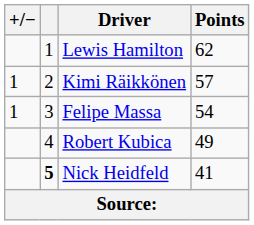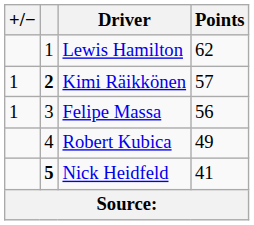 <table class="wikitable" style="font-size: 85%;">
 <tr>
 <th scope="col">+/−</th>
 <th scope="col"></th>
 <th scope="col">Driver</th>
 <th scope="col">Points</th>
 </tr>
 <tr>
 <td></td>
 <td align="center">1</td>
 <td> <a href='#'>Lewis Hamilton</a></td>
 <td>62</td>
 </tr>
 <tr>
 <td> 1</td>
-<td align="center">2</td>
+<td align="center"><strong>2</strong></td>
 <td> <a href='#'>Kimi Räikkönen</a></td>
 <td>57</td>
 </tr>
 <tr>
 <td> 1</td>
 <td align="center">3</td>
 <td> <a href='#'>Felipe Massa</a></td>
-<td>54</td>
+<td>56</td>
 </tr>
 <tr>
 <td></td>
 <td align="center">4</td>
 <td> <a href='#'>Robert Kubica</a></td>
 <td>49</td>
 </tr>
 <tr>
 <td></td>
 <td align="center"><strong>5</strong></td>
 <td> <a href='#'>Nick Heidfeld</a></td>
 <td>41</td>
 </tr>
 <tr>
 <th colspan=4>Source:</th>
 </tr>
 </table>
